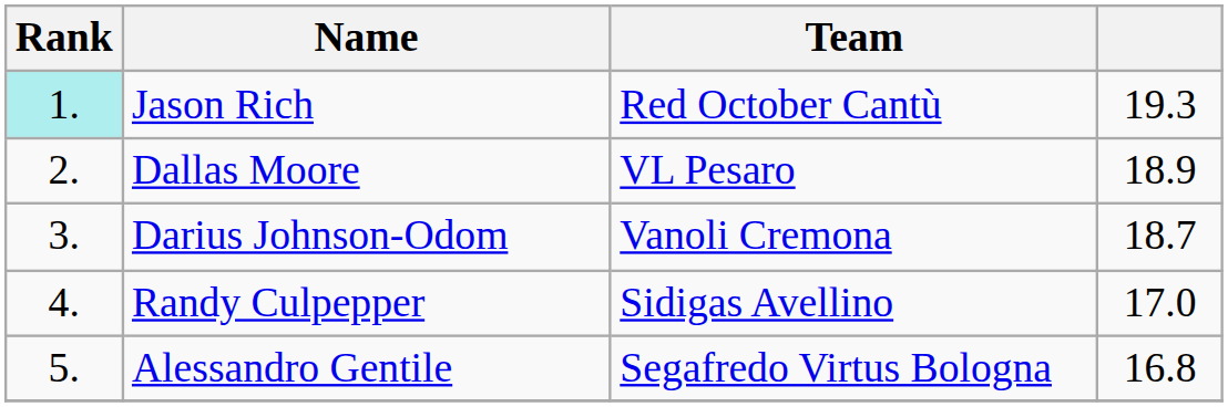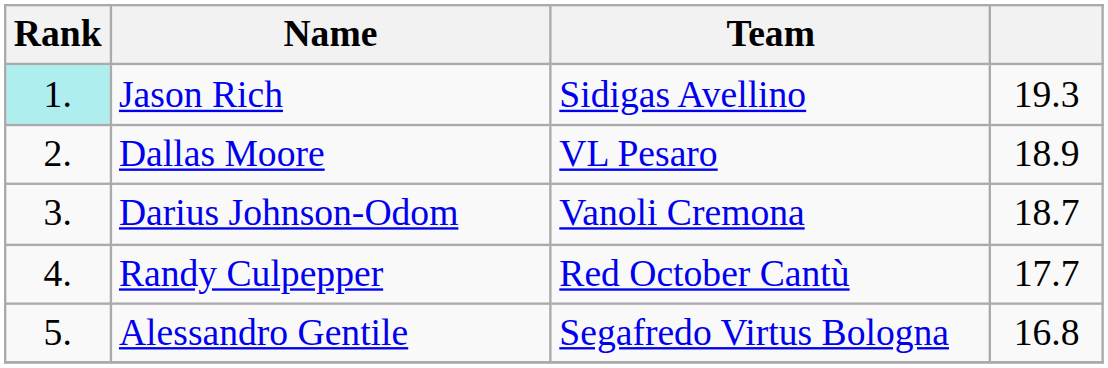 <table class="wikitable" style="text-align: center;">
 <tr>
 <th>Rank</th>
 <th width=180>Name</th>
 <th width=180>Team</th>
 <th width=40></th>
 </tr>
 <tr>
 <td style="background: paleturquoise;">1.</td>
 <td align="left"> <a href='#'>Jason Rich</a></td>
-<td style="text-align:left;"><a href='#'>Red October Cantù</a></td>
+<td style="text-align:left;"><a href='#'>Sidigas Avellino</a></td>
 <td>19.3</td>
 </tr>
 <tr>
 <td>2.</td>
 <td align="left"> <a href='#'>Dallas Moore</a></td>
 <td style="text-align:left;"><a href='#'>VL Pesaro</a></td>
 <td>18.9</td>
 </tr>
 <tr>
 <td>3.</td>
 <td align="left"> <a href='#'>Darius Johnson-Odom</a></td>
 <td style="text-align:left;"><a href='#'>Vanoli Cremona</a></td>
 <td>18.7</td>
 </tr>
 <tr>
 <td>4.</td>
 <td align="left"> <a href='#'>Randy Culpepper</a></td>
-<td style="text-align:left;"><a href='#'>Sidigas Avellino</a></td>
-<td>17.0</td>
+<td style="text-align:left;"><a href='#'>Red October Cantù</a></td>
+<td>17.7</td>
 </tr>
 <tr>
 <td>5.</td>
 <td align="left"> <a href='#'>Alessandro Gentile</a></td>
 <td style="text-align:left;"><a href='#'>Segafredo Virtus Bologna</a></td>
 <td>16.8</td>
 </tr>
 <tr>
 </tr>
 </table>
